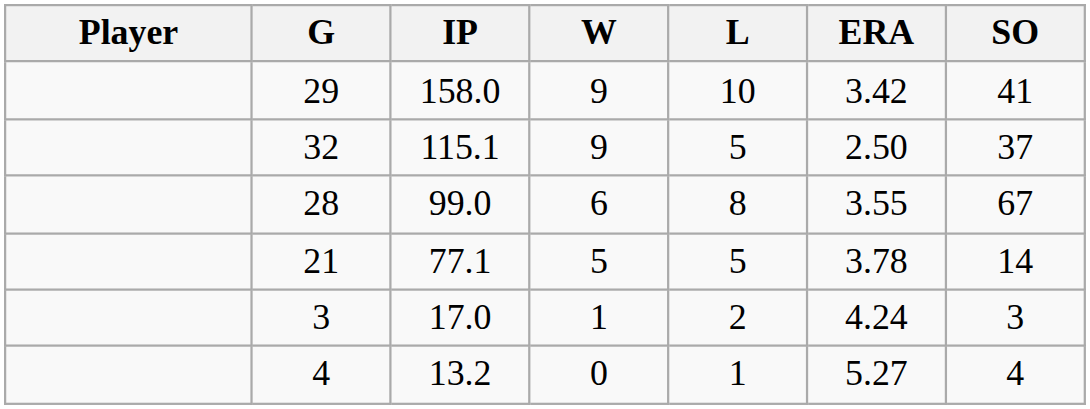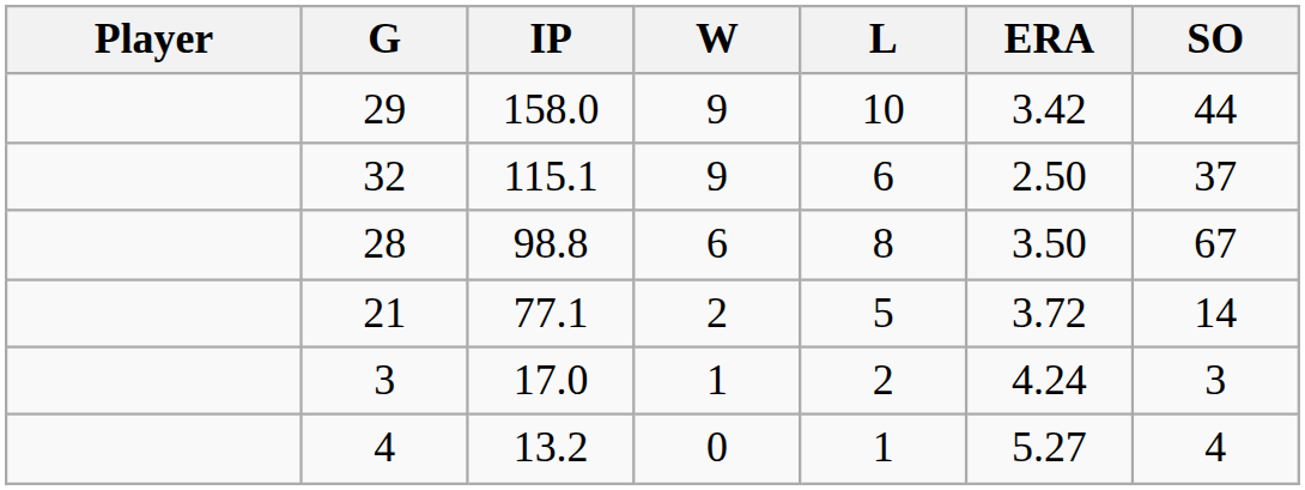 <table class="wikitable sortable">
 <tr>
 <th bgcolor="#DDDDFF" width="16%">Player</th>
 <th bgcolor="#DDDDFF" width="9%">G</th>
 <th bgcolor="#DDDDFF" width="9%">IP</th>
 <th bgcolor="#DDDDFF" width="9%">W</th>
 <th bgcolor="#DDDDFF" width="9%">L</th>
 <th bgcolor="#DDDDFF" width="9%">ERA</th>
 <th bgcolor="#DDDDFF" width="9%">SO</th>
 </tr>
 <tr align="center">
 <td></td>
 <td>29</td>
 <td>158.0</td>
 <td>9</td>
 <td>10</td>
 <td>3.42</td>
-<td>41</td>
+<td>44</td>
 </tr>
 <tr align="center">
 <td></td>
 <td>32</td>
 <td>115.1</td>
 <td>9</td>
-<td>5</td>
+<td>6</td>
 <td>2.50</td>
 <td>37</td>
 </tr>
 <tr align="center">
 <td></td>
 <td>28</td>
-<td>99.0</td>
+<td>98.8</td>
 <td>6</td>
 <td>8</td>
-<td>3.55</td>
+<td>3.50</td>
 <td>67</td>
 </tr>
 <tr align="center">
 <td></td>
 <td>21</td>
 <td>77.1</td>
+<td>2</td>
 <td>5</td>
-<td>5</td>
-<td>3.78</td>
+<td>3.72</td>
 <td>14</td>
 </tr>
 <tr align="center">
 <td></td>
 <td>3</td>
 <td>17.0</td>
 <td>1</td>
 <td>2</td>
 <td>4.24</td>
 <td>3</td>
 </tr>
 <tr align="center">
 <td></td>
 <td>4</td>
 <td>13.2</td>
 <td>0</td>
 <td>1</td>
 <td>5.27</td>
 <td>4</td>
 </tr>
 </table>
